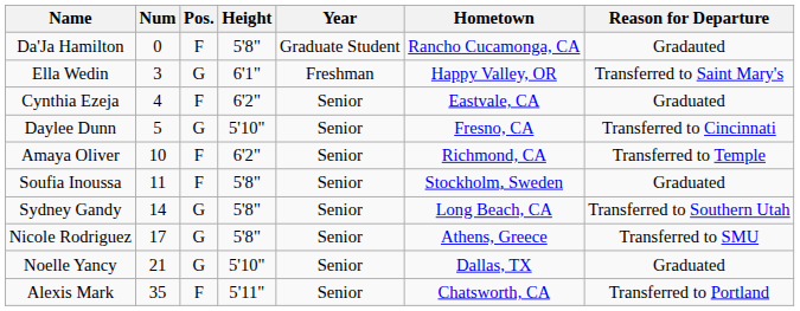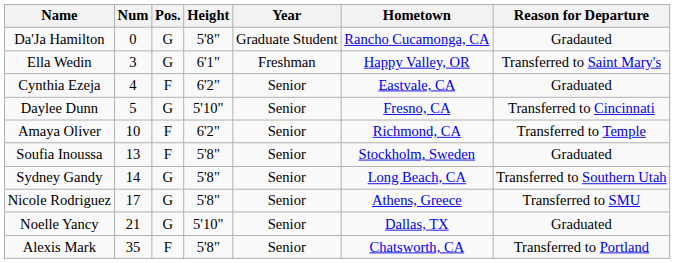 <table class="wikitable sortable" style="text-align: center">
 <tr align=center>
 <th style=>Name</th>
 <th style=>Num</th>
 <th style=>Pos.</th>
 <th style=>Height</th>
 <th style=>Year</th>
 <th style=>Hometown</th>
 <th style=>Reason for Departure</th>
 </tr>
 <tr>
 <td>Da'Ja Hamilton</td>
 <td>0</td>
-<td>F</td>
+<td>G</td>
 <td>5'8"</td>
 <td>Graduate Student</td>
 <td><a href='#'>Rancho Cucamonga, CA</a></td>
 <td>Gradauted</td>
 </tr>
 <tr>
 <td>Ella Wedin</td>
 <td>3</td>
 <td>G</td>
 <td>6'1"</td>
 <td>Freshman</td>
 <td><a href='#'>Happy Valley, OR</a></td>
 <td>Transferred to <a href='#'>Saint Mary's</a></td>
 </tr>
 <tr>
 <td>Cynthia Ezeja</td>
 <td>4</td>
 <td>F</td>
 <td>6'2"</td>
 <td> Senior</td>
 <td><a href='#'>Eastvale, CA</a></td>
 <td>Graduated</td>
 </tr>
 <tr>
 <td>Daylee Dunn</td>
 <td>5</td>
 <td>G</td>
 <td>5'10"</td>
 <td>Senior</td>
 <td><a href='#'>Fresno, CA</a></td>
 <td>Transferred to <a href='#'>Cincinnati</a></td>
 </tr>
 <tr>
 <td>Amaya Oliver</td>
 <td>10</td>
 <td>F</td>
 <td>6'2"</td>
 <td>Senior</td>
 <td><a href='#'>Richmond, CA</a></td>
 <td>Transferred to <a href='#'>Temple</a></td>
 </tr>
 <tr>
 <td>Soufia Inoussa</td>
-<td>11</td>
+<td>13</td>
 <td>F</td>
 <td>5'8"</td>
 <td>Senior</td>
 <td><a href='#'>Stockholm, Sweden</a></td>
 <td>Graduated</td>
 </tr>
 <tr>
 <td>Sydney Gandy</td>
 <td>14</td>
 <td>G</td>
 <td>5'8"</td>
 <td>Senior</td>
 <td><a href='#'>Long Beach, CA</a></td>
 <td>Transferred to <a href='#'>Southern Utah</a></td>
 </tr>
 <tr>
 <td>Nicole Rodriguez</td>
 <td>17</td>
 <td>G</td>
 <td>5'8"</td>
 <td>Senior</td>
 <td><a href='#'>Athens, Greece</a></td>
 <td>Transferred to <a href='#'>SMU</a></td>
 </tr>
 <tr>
 <td>Noelle Yancy</td>
 <td>21</td>
 <td>G</td>
 <td>5'10"</td>
 <td>Senior</td>
 <td><a href='#'>Dallas, TX</a></td>
 <td>Graduated</td>
 </tr>
 <tr>
 <td>Alexis Mark</td>
 <td>35</td>
 <td>F</td>
-<td>5'11"</td>
+<td>5'8"</td>
 <td>Senior</td>
 <td><a href='#'>Chatsworth, CA</a></td>
 <td>Transferred to <a href='#'>Portland</a></td>
 </tr>
 </table>
